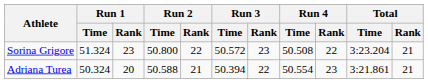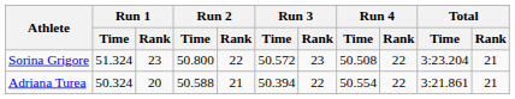 <table class="wikitable" border="1" style="font-size:90%">
 <tr>
 <th rowspan="2">Athlete</th>
 <th colspan="2">Run 1</th>
 <th colspan="2">Run 2</th>
 <th colspan="2">Run 3</th>
 <th colspan="2">Run 4</th>
 <th colspan="2">Total</th>
 </tr>
 <tr>
 <th>Time</th>
 <th>Rank</th>
 <th>Time</th>
 <th>Rank</th>
 <th>Time</th>
 <th>Rank</th>
 <th>Time</th>
 <th>Rank</th>
 <th>Time</th>
 <th>Rank</th>
 </tr>
 <tr>
 <td><a href='#'>Sorina Grigore</a></td>
 <td align="center">51.324</td>
 <td align="center">23</td>
 <td align="center">50.800</td>
 <td align="center">22</td>
 <td align="center">50.572</td>
 <td align="center">23</td>
 <td align="center">50.508</td>
 <td align="center">22</td>
 <td align="center">3:23.204</td>
 <td align="center">21</td>
 </tr>
 <tr>
 <td><a href='#'>Adriana Turea</a></td>
 <td align="center">50.324</td>
 <td align="center">20</td>
 <td align="center">50.588</td>
 <td align="center">21</td>
 <td align="center">50.394</td>
 <td align="center">22</td>
 <td align="center">50.554</td>
-<td align="center">23</td>
+<td align="center">22</td>
 <td align="center">3:21.861</td>
 <td align="center">21</td>
 </tr>
 </table>
